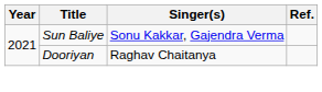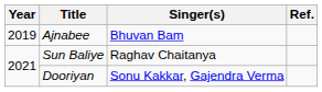 <table class="wikitable sortable">
 <tr>
 <th>Year</th>
 <th>Title</th>
 <th>Singer(s)</th>
 <th>Ref.</th>
 </tr>
 <tr>
+<td>2019</td>
+<td><em>Ajnabee</em></td>
+<td><a href='#'>Bhuvan Bam</a></td>
+<td></td>
+</tr>
+<tr>
 <td rowspan="2">2021</td>
 <td><em>Sun Baliye</em></td>
-<td><a href='#'>Sonu Kakkar</a>, <a href='#'>Gajendra Verma</a></td>
+<td>Raghav Chaitanya</td>
 <td></td>
 </tr>
 <tr>
 <td><em>Dooriyan</em></td>
-<td>Raghav Chaitanya</td>
+<td><a href='#'>Sonu Kakkar</a>, <a href='#'>Gajendra Verma</a></td>
 <td></td>
 </tr>
 </table>
